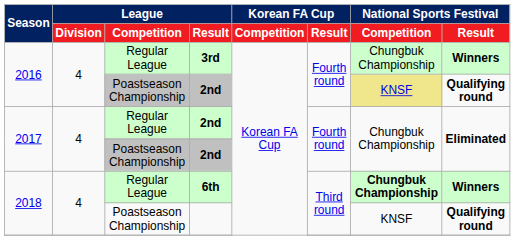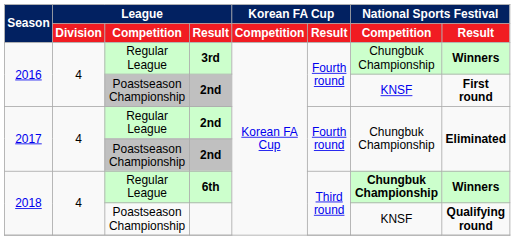 <table class="wikitable" style="font-size:90%; text-align:center;">
 <tr>
 <th style="color:#FFFFFF; background:#022161;" rowspan="2">Season</th>
 <th style="color:#FFFFFF; background:#022161;" colspan="3">League</th>
 <th style="color:#FFFFFF; background:#022161;" colspan="2">Korean FA Cup</th>
 <th style="color:#FFFFFF; background:#022161;" colspan="2">National Sports Festival</th>
 </tr>
 <tr>
 <th style="color:#FFFFFF; background:#F11C22;">Division</th>
 <th style="color:#FFFFFF; background:#F11C22;">Competition</th>
 <th style="color:#FFFFFF; background:#F11C22;">Result</th>
 <th style="color:#FFFFFF; background:#F11C22;">Competition</th>
 <th style="color:#FFFFFF; background:#F11C22;">Result</th>
 <th style="color:#FFFFFF; background:#F11C22;">Competition</th>
 <th style="color:#FFFFFF; background:#F11C22;">Result</th>
 </tr>
 <tr>
 <td rowspan="2"><a href='#'>2016</a></td>
 <td rowspan="2">4</td>
 <td bgcolor=#CCFFCC>Regular League</td>
 <td bgcolor=#CCFFCC><strong>3rd</strong></td>
 <td rowspan="8"><a href='#'>Korean FA Cup</a></td>
 <td rowspan="2"><a href='#'>Fourth round</a></td>
 <td bgcolor=#CCFFCC>Chungbuk Championship</td>
 <td bgcolor=#CCFFCC><strong>Winners</strong></td>
 </tr>
 <tr>
 <td bgcolor=silver>Poastseason Championship</td>
 <td bgcolor=silver><strong>2nd</strong></td>
-<td style="background: khaki;"><a href='#'>KNSF</a></td>
-<td><strong>Qualifying round</strong></td>
+<td><a href='#'>KNSF</a></td>
+<td><strong>First round</strong></td>
 </tr>
 <tr>
 <td rowspan="2"><a href='#'>2017</a></td>
 <td rowspan="2">4</td>
 <td bgcolor=#CCFFCC>Regular League</td>
 <td bgcolor=#CCFFCC><strong>2nd</strong></td>
 <td rowspan="2"><a href='#'>Fourth round</a></td>
 <td rowspan="2">Chungbuk Championship</td>
 <td rowspan="2"><strong>Eliminated</strong></td>
 </tr>
 <tr>
 <td bgcolor=silver>Poastseason Championship</td>
 <td bgcolor=silver><strong>2nd</strong></td>
 </tr>
 <tr>
 <td rowspan="2"><a href='#'>2018</a></td>
 <td rowspan="2">4</td>
 <td bgcolor=#CCFFCC>Regular League</td>
 <td bgcolor=#CCFFCC><strong>6th</strong></td>
 <td rowspan="2"><a href='#'>Third round</a></td>
 <td bgcolor=#CCFFCC><strong>Chungbuk Championship</strong></td>
 <td bgcolor=#CCFFCC><strong>Winners</strong></td>
 </tr>
 <tr>
 <td>Poastseason Championship</td>
 <td></td>
 <td>KNSF</td>
 <td><strong>Qualifying round</strong></td>
 </tr>
 <tr>
 </tr>
 </table>
